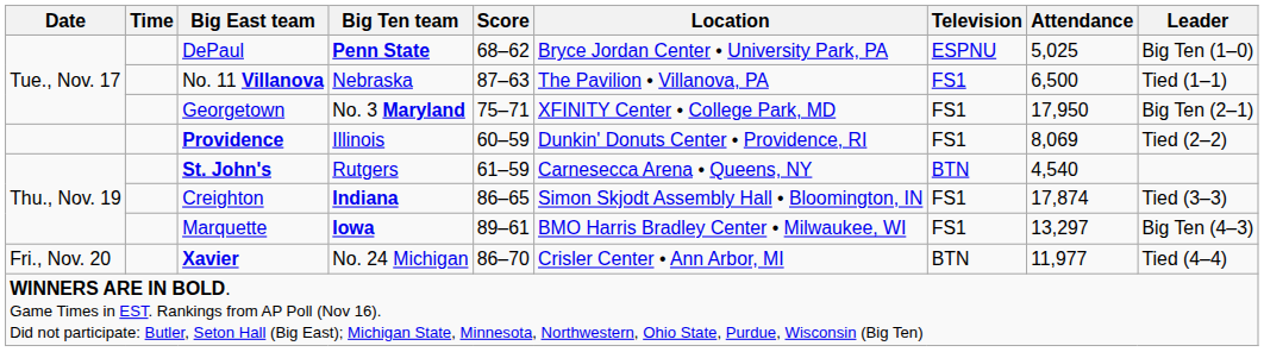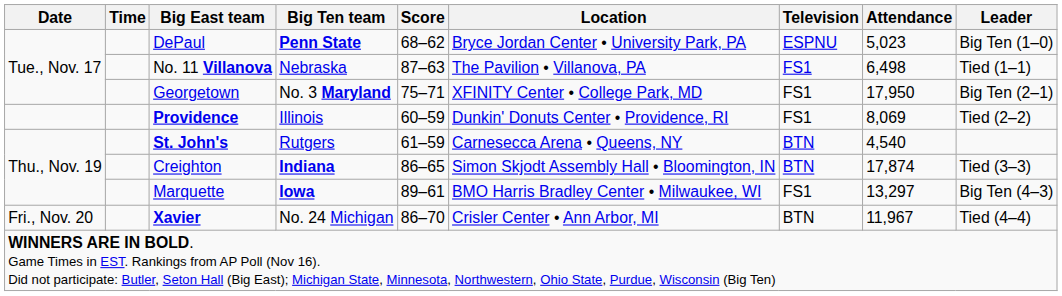 <table class="wikitable" style="font-size: 95%">
 <tr>
 <th>Date</th>
 <th>Time</th>
 <th>Big East team</th>
 <th>Big Ten team</th>
 <th>Score</th>
 <th>Location</th>
 <th>Television</th>
 <th>Attendance</th>
 <th>Leader</th>
 </tr>
 <tr>
 <td rowspan=3>Tue., Nov. 17</td>
 <td></td>
 <td><a href='#'>DePaul</a></td>
 <td><a href='#'><strong>Penn State</strong></a></td>
 <td>68–62</td>
 <td><a href='#'>Bryce Jordan Center</a> • <a href='#'>University Park, PA</a></td>
 <td><a href='#'>ESPNU</a></td>
-<td>5,025</td>
+<td>5,023</td>
 <td>Big Ten (1–0)</td>
 </tr>
 <tr>
 <td></td>
 <td>No. 11 <a href='#'><strong>Villanova</strong></a></td>
 <td><a href='#'>Nebraska</a></td>
 <td>87–63</td>
 <td><a href='#'>The Pavilion</a> • <a href='#'>Villanova, PA</a></td>
 <td><a href='#'>FS1</a></td>
-<td>6,500</td>
+<td>6,498</td>
 <td>Tied (1–1)</td>
 </tr>
 <tr>
 <td></td>
 <td><a href='#'>Georgetown</a></td>
 <td>No. 3 <a href='#'><strong>Maryland</strong></a></td>
 <td>75–71</td>
 <td><a href='#'>XFINITY Center</a> • <a href='#'>College Park, MD</a></td>
 <td>FS1</td>
 <td>17,950</td>
 <td>Big Ten (2–1)</td>
 </tr>
 <tr>
 <td rowspan=1></td>
 <td></td>
 <td><a href='#'><strong>Providence</strong></a></td>
 <td><a href='#'>Illinois</a></td>
 <td>60–59</td>
 <td><a href='#'>Dunkin' Donuts Center</a> • <a href='#'>Providence, RI</a></td>
 <td>FS1</td>
 <td>8,069</td>
 <td>Tied (2–2)</td>
 </tr>
 <tr>
 <td rowspan=3>Thu., Nov. 19</td>
 <td></td>
 <td><a href='#'><strong>St. John's</strong></a></td>
 <td><a href='#'>Rutgers</a></td>
 <td>61–59</td>
 <td><a href='#'>Carnesecca Arena</a> • <a href='#'>Queens, NY</a></td>
 <td><a href='#'>BTN</a></td>
 <td>4,540</td>
 <td></td>
 </tr>
 <tr>
 <td></td>
 <td><a href='#'>Creighton</a></td>
 <td><a href='#'><strong>Indiana</strong></a></td>
 <td>86–65</td>
 <td><a href='#'>Simon Skjodt Assembly Hall</a> • <a href='#'>Bloomington, IN</a></td>
-<td>FS1</td>
+<td><a href='#'>BTN</a></td>
 <td>17,874</td>
 <td>Tied (3–3)</td>
 </tr>
 <tr>
 <td></td>
 <td><a href='#'>Marquette</a></td>
 <td><a href='#'><strong>Iowa</strong></a></td>
 <td>89–61</td>
 <td><a href='#'>BMO Harris Bradley Center</a> • <a href='#'>Milwaukee, WI</a></td>
 <td>FS1</td>
 <td>13,297</td>
 <td>Big Ten (4–3)</td>
 </tr>
 <tr>
 <td rowspan=1>Fri., Nov. 20</td>
 <td></td>
 <td><a href='#'><strong>Xavier</strong></a></td>
 <td>No. 24 <a href='#'>Michigan</a></td>
 <td>86–70</td>
 <td><a href='#'>Crisler Center</a> • <a href='#'>Ann Arbor, MI</a></td>
 <td>BTN</td>
-<td>11,977</td>
+<td>11,967</td>
 <td>Tied (4–4)</td>
 </tr>
 <tr>
 <td colspan=9><strong>WINNERS ARE IN BOLD</strong>.<br><small>Game Times in <a href='#'>EST</a>. Rankings from AP Poll (Nov 16).<br>Did not participate: <a href='#'>Butler</a>, <a href='#'>Seton Hall</a> (Big East); <a href='#'>Michigan State</a>, <a href='#'>Minnesota</a>, <a href='#'>Northwestern</a>, <a href='#'>Ohio State</a>, <a href='#'>Purdue</a>, <a href='#'>Wisconsin</a> (Big Ten)</small></td>
 </tr>
 </table>
